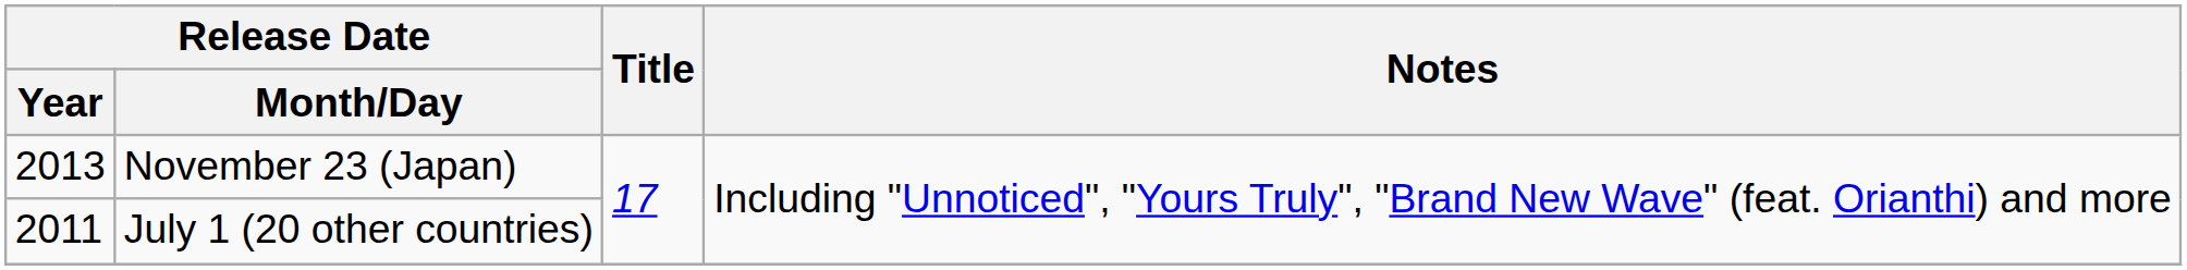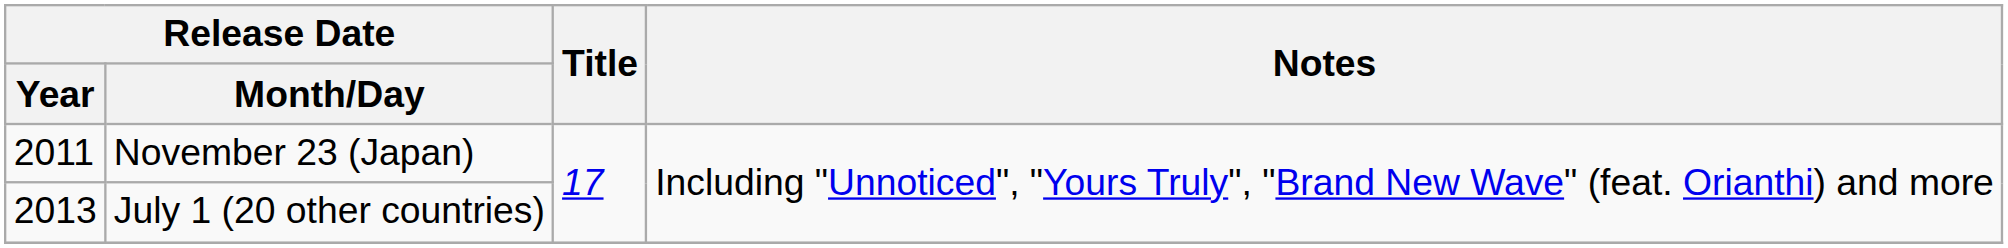 <table class="wikitable">
 <tr>
 <th colspan="2">Release Date</th>
 <th rowspan="2">Title</th>
 <th rowspan="2">Notes</th>
 </tr>
 <tr>
 <th>Year</th>
 <th>Month/Day</th>
 </tr>
 <tr>
-<td>2013</td>
+<td>2011</td>
 <td>November 23 (Japan)</td>
 <td rowspan="2"><em><a href='#'>17</a></em></td>
 <td rowspan="2">Including "<a href='#'>Unnoticed</a>", "<a href='#'>Yours Truly</a>", "<a href='#'>Brand New Wave</a>" (feat. <a href='#'>Orianthi</a>) and more</td>
 </tr>
 <tr>
-<td>2011</td>
+<td>2013</td>
 <td>July 1 (20 other countries)</td>
 </tr>
 <tr>
 </tr>
 </table>
